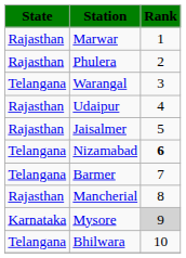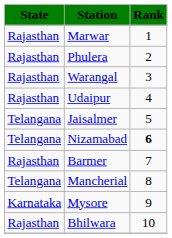 <table class="wikitable plainrowheaders unsortable">
 <tr>
 <th scope="col" colspan="1" style="background:green; width:250px, text-align:center">State</th>
 <th scope="col" colspan="1" style="background:green; width:250px, text-align:center">Station</th>
 <th scope="col" colspan="1" style="background:green; width:50px, text-align:center">Rank</th>
 </tr>
 <tr>
 <td style="text-align:left"><a href='#'>Rajasthan</a></td>
 <td style="text-align:left"><a href='#'>Marwar</a></td>
 <td style="text-align:center">1</td>
 </tr>
 <tr>
 <td style="text-align:left"><a href='#'>Rajasthan</a></td>
 <td style="text-align:left"><a href='#'>Phulera</a></td>
 <td style="text-align:center">2</td>
 </tr>
 <tr>
-<td style="text-align:left"><a href='#'>Telangana</a></td>
+<td style="text-align:left"><a href='#'>Rajasthan</a></td>
 <td style="text-align:left"><a href='#'>Warangal</a></td>
 <td style="text-align:center">3</td>
 </tr>
 <tr>
 <td style="text-align:left"><a href='#'>Rajasthan</a></td>
 <td style="text-align:left"><a href='#'>Udaipur</a></td>
 <td style="text-align:center">4</td>
 </tr>
 <tr>
-<td style="text-align:left"><a href='#'>Rajasthan</a></td>
+<td style="text-align:left"><a href='#'>Telangana</a></td>
 <td style="text-align:left"><a href='#'>Jaisalmer</a></td>
 <td style="text-align:center">5</td>
 </tr>
 <tr>
 <td style="text-align:left"><a href='#'>Telangana</a></td>
 <td style="text-align:left"><a href='#'>Nizamabad</a></td>
 <td style="text-align:center"><strong>6</strong></td>
 </tr>
 <tr>
-<td style="text-align:left"><a href='#'>Telangana</a></td>
+<td style="text-align:left"><a href='#'>Rajasthan</a></td>
 <td style="text-align:left"><a href='#'>Barmer</a></td>
 <td style="text-align:center">7</td>
 </tr>
 <tr>
-<td style="text-align:left"><a href='#'>Rajasthan</a></td>
+<td style="text-align:left"><a href='#'>Telangana</a></td>
 <td style="text-align:left"><a href='#'>Mancherial</a></td>
 <td style="text-align:center">8</td>
 </tr>
 <tr>
 <td style="text-align:left"><a href='#'>Karnataka</a></td>
 <td style="text-align:left"><a href='#'>Mysore</a></td>
-<td style="background: lightgrey; text-align:center">9</td>
+<td style="text-align:center">9</td>
 </tr>
 <tr>
-<td style="text-align:left"><a href='#'>Telangana</a></td>
+<td style="text-align:left"><a href='#'>Rajasthan</a></td>
 <td style="text-align:left"><a href='#'>Bhilwara</a></td>
 <td style="text-align:center">10</td>
 </tr>
 <tr>
 </tr>
 </table>
